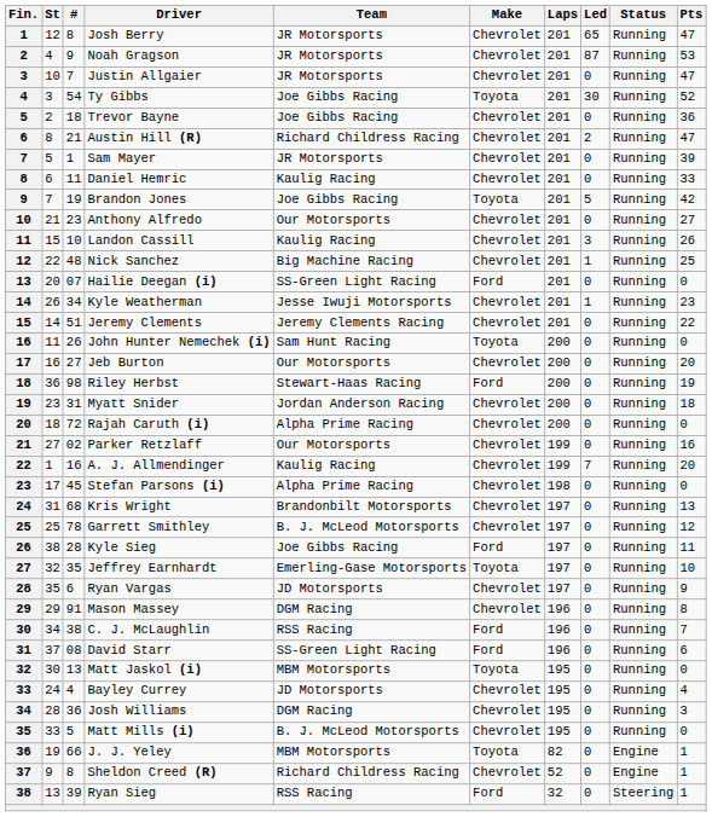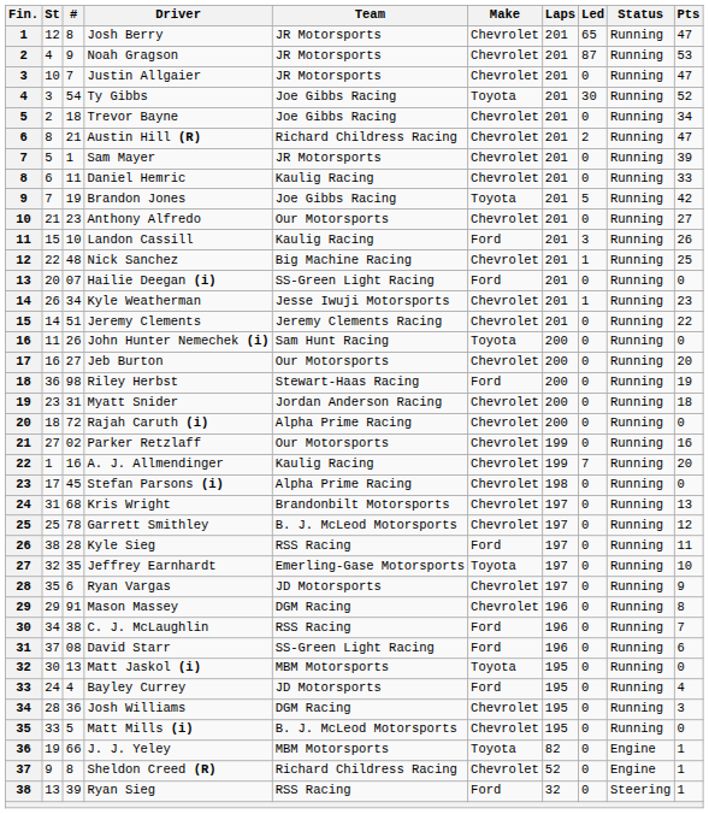 <table class="wikitable" style="font-size:95%">
 <tr>
 <th>Fin.</th>
 <th>St</th>
 <th>#</th>
 <th>Driver</th>
 <th>Team</th>
 <th>Make</th>
 <th>Laps</th>
 <th>Led</th>
 <th>Status</th>
 <th>Pts</th>
 </tr>
 <tr>
 <th>1</th>
 <td>12</td>
 <td>8</td>
 <td>Josh Berry</td>
 <td>JR Motorsports</td>
 <td>Chevrolet</td>
 <td>201</td>
 <td>65</td>
 <td>Running</td>
 <td>47</td>
 </tr>
 <tr>
 <th>2</th>
 <td>4</td>
 <td>9</td>
 <td>Noah Gragson</td>
 <td>JR Motorsports</td>
 <td>Chevrolet</td>
 <td>201</td>
 <td>87</td>
 <td>Running</td>
 <td>53</td>
 </tr>
 <tr>
 <th>3</th>
 <td>10</td>
 <td>7</td>
 <td>Justin Allgaier</td>
 <td>JR Motorsports</td>
 <td>Chevrolet</td>
 <td>201</td>
 <td>0</td>
 <td>Running</td>
 <td>47</td>
 </tr>
 <tr>
 <th>4</th>
 <td>3</td>
 <td>54</td>
 <td>Ty Gibbs</td>
 <td>Joe Gibbs Racing</td>
 <td>Toyota</td>
 <td>201</td>
 <td>30</td>
 <td>Running</td>
 <td>52</td>
 </tr>
 <tr>
 <th>5</th>
 <td>2</td>
 <td>18</td>
 <td>Trevor Bayne</td>
 <td>Joe Gibbs Racing</td>
 <td>Chevrolet</td>
 <td>201</td>
 <td>0</td>
 <td>Running</td>
-<td>36</td>
+<td>34</td>
 </tr>
 <tr>
 <th>6</th>
 <td>8</td>
 <td>21</td>
 <td>Austin Hill <strong>(R)</strong></td>
 <td>Richard Childress Racing</td>
 <td>Chevrolet</td>
 <td>201</td>
 <td>2</td>
 <td>Running</td>
 <td>47</td>
 </tr>
 <tr>
 <th>7</th>
 <td>5</td>
 <td>1</td>
 <td>Sam Mayer</td>
 <td>JR Motorsports</td>
 <td>Chevrolet</td>
 <td>201</td>
 <td>0</td>
 <td>Running</td>
 <td>39</td>
 </tr>
 <tr>
 <th>8</th>
 <td>6</td>
 <td>11</td>
 <td>Daniel Hemric</td>
 <td>Kaulig Racing</td>
 <td>Chevrolet</td>
 <td>201</td>
 <td>0</td>
 <td>Running</td>
 <td>33</td>
 </tr>
 <tr>
 <th>9</th>
 <td>7</td>
 <td>19</td>
 <td>Brandon Jones</td>
 <td>Joe Gibbs Racing</td>
 <td>Toyota</td>
 <td>201</td>
 <td>5</td>
 <td>Running</td>
 <td>42</td>
 </tr>
 <tr>
 <th>10</th>
 <td>21</td>
 <td>23</td>
 <td>Anthony Alfredo</td>
 <td>Our Motorsports</td>
 <td>Chevrolet</td>
 <td>201</td>
 <td>0</td>
 <td>Running</td>
 <td>27</td>
 </tr>
 <tr>
 <th>11</th>
 <td>15</td>
 <td>10</td>
 <td>Landon Cassill</td>
 <td>Kaulig Racing</td>
-<td>Chevrolet</td>
+<td>Ford</td>
 <td>201</td>
 <td>3</td>
 <td>Running</td>
 <td>26</td>
 </tr>
 <tr>
 <th>12</th>
 <td>22</td>
 <td>48</td>
 <td>Nick Sanchez</td>
 <td>Big Machine Racing</td>
 <td>Chevrolet</td>
 <td>201</td>
 <td>1</td>
 <td>Running</td>
 <td>25</td>
 </tr>
 <tr>
 <th>13</th>
 <td>20</td>
 <td>07</td>
 <td>Hailie Deegan <strong>(i)</strong></td>
 <td>SS-Green Light Racing</td>
 <td>Ford</td>
 <td>201</td>
 <td>0</td>
 <td>Running</td>
 <td>0</td>
 </tr>
 <tr>
 <th>14</th>
 <td>26</td>
 <td>34</td>
 <td>Kyle Weatherman</td>
 <td>Jesse Iwuji Motorsports</td>
 <td>Chevrolet</td>
 <td>201</td>
 <td>1</td>
 <td>Running</td>
 <td>23</td>
 </tr>
 <tr>
 <th>15</th>
 <td>14</td>
 <td>51</td>
 <td>Jeremy Clements</td>
 <td>Jeremy Clements Racing</td>
 <td>Chevrolet</td>
 <td>201</td>
 <td>0</td>
 <td>Running</td>
 <td>22</td>
 </tr>
 <tr>
 <th>16</th>
 <td>11</td>
 <td>26</td>
 <td>John Hunter Nemechek <strong>(i)</strong></td>
 <td>Sam Hunt Racing</td>
 <td>Toyota</td>
 <td>200</td>
 <td>0</td>
 <td>Running</td>
 <td>0</td>
 </tr>
 <tr>
 <th>17</th>
 <td>16</td>
 <td>27</td>
 <td>Jeb Burton</td>
 <td>Our Motorsports</td>
 <td>Chevrolet</td>
 <td>200</td>
 <td>0</td>
 <td>Running</td>
 <td>20</td>
 </tr>
 <tr>
 <th>18</th>
 <td>36</td>
 <td>98</td>
 <td>Riley Herbst</td>
 <td>Stewart-Haas Racing</td>
 <td>Ford</td>
 <td>200</td>
 <td>0</td>
 <td>Running</td>
 <td>19</td>
 </tr>
 <tr>
 <th>19</th>
 <td>23</td>
 <td>31</td>
 <td>Myatt Snider</td>
 <td>Jordan Anderson Racing</td>
 <td>Chevrolet</td>
 <td>200</td>
 <td>0</td>
 <td>Running</td>
 <td>18</td>
 </tr>
 <tr>
 <th>20</th>
 <td>18</td>
 <td>72</td>
 <td>Rajah Caruth <strong>(i)</strong></td>
 <td>Alpha Prime Racing</td>
 <td>Chevrolet</td>
 <td>200</td>
 <td>0</td>
 <td>Running</td>
 <td>0</td>
 </tr>
 <tr>
 <th>21</th>
 <td>27</td>
 <td>02</td>
 <td>Parker Retzlaff</td>
 <td>Our Motorsports</td>
 <td>Chevrolet</td>
 <td>199</td>
 <td>0</td>
 <td>Running</td>
 <td>16</td>
 </tr>
 <tr>
 <th>22</th>
 <td>1</td>
 <td>16</td>
 <td>A. J. Allmendinger</td>
 <td>Kaulig Racing</td>
 <td>Chevrolet</td>
 <td>199</td>
 <td>7</td>
 <td>Running</td>
 <td>20</td>
 </tr>
 <tr>
 <th>23</th>
 <td>17</td>
 <td>45</td>
 <td>Stefan Parsons <strong>(i)</strong></td>
 <td>Alpha Prime Racing</td>
 <td>Chevrolet</td>
 <td>198</td>
 <td>0</td>
 <td>Running</td>
 <td>0</td>
 </tr>
 <tr>
 <th>24</th>
 <td>31</td>
 <td>68</td>
 <td>Kris Wright</td>
 <td>Brandonbilt Motorsports</td>
 <td>Chevrolet</td>
 <td>197</td>
 <td>0</td>
 <td>Running</td>
 <td>13</td>
 </tr>
 <tr>
 <th>25</th>
 <td>25</td>
 <td>78</td>
 <td>Garrett Smithley</td>
 <td>B. J. McLeod Motorsports</td>
 <td>Chevrolet</td>
 <td>197</td>
 <td>0</td>
 <td>Running</td>
 <td>12</td>
 </tr>
 <tr>
 <th>26</th>
 <td>38</td>
 <td>28</td>
 <td>Kyle Sieg</td>
-<td>Joe Gibbs Racing</td>
+<td>RSS Racing</td>
 <td>Ford</td>
 <td>197</td>
 <td>0</td>
 <td>Running</td>
 <td>11</td>
 </tr>
 <tr>
 <th>27</th>
 <td>32</td>
 <td>35</td>
 <td>Jeffrey Earnhardt</td>
 <td>Emerling-Gase Motorsports</td>
 <td>Toyota</td>
 <td>197</td>
 <td>0</td>
 <td>Running</td>
 <td>10</td>
 </tr>
 <tr>
 <th>28</th>
 <td>35</td>
 <td>6</td>
 <td>Ryan Vargas</td>
 <td>JD Motorsports</td>
 <td>Chevrolet</td>
 <td>197</td>
 <td>0</td>
 <td>Running</td>
 <td>9</td>
 </tr>
 <tr>
 <th>29</th>
 <td>29</td>
 <td>91</td>
 <td>Mason Massey</td>
 <td>DGM Racing</td>
 <td>Chevrolet</td>
 <td>196</td>
 <td>0</td>
 <td>Running</td>
 <td>8</td>
 </tr>
 <tr>
 <th>30</th>
 <td>34</td>
 <td>38</td>
 <td>C. J. McLaughlin</td>
 <td>RSS Racing</td>
 <td>Ford</td>
 <td>196</td>
 <td>0</td>
 <td>Running</td>
 <td>7</td>
 </tr>
 <tr>
 <th>31</th>
 <td>37</td>
 <td>08</td>
 <td>David Starr</td>
 <td>SS-Green Light Racing</td>
 <td>Ford</td>
 <td>196</td>
 <td>0</td>
 <td>Running</td>
 <td>6</td>
 </tr>
 <tr>
 <th>32</th>
 <td>30</td>
 <td>13</td>
 <td>Matt Jaskol <strong>(i)</strong></td>
 <td>MBM Motorsports</td>
 <td>Toyota</td>
 <td>195</td>
 <td>0</td>
 <td>Running</td>
 <td>0</td>
 </tr>
 <tr>
 <th>33</th>
 <td>24</td>
 <td>4</td>
 <td>Bayley Currey</td>
 <td>JD Motorsports</td>
-<td>Chevrolet</td>
+<td>Ford</td>
 <td>195</td>
 <td>0</td>
 <td>Running</td>
 <td>4</td>
 </tr>
 <tr>
 <th>34</th>
 <td>28</td>
 <td>36</td>
 <td>Josh Williams</td>
 <td>DGM Racing</td>
 <td>Chevrolet</td>
 <td>195</td>
 <td>0</td>
 <td>Running</td>
 <td>3</td>
 </tr>
 <tr>
 <th>35</th>
 <td>33</td>
 <td>5</td>
 <td>Matt Mills <strong>(i)</strong></td>
 <td>B. J. McLeod Motorsports</td>
 <td>Chevrolet</td>
 <td>195</td>
 <td>0</td>
 <td>Running</td>
 <td>0</td>
 </tr>
 <tr>
 <th>36</th>
 <td>19</td>
 <td>66</td>
 <td>J. J. Yeley</td>
 <td>MBM Motorsports</td>
 <td>Toyota</td>
 <td>82</td>
 <td>0</td>
 <td>Engine</td>
 <td>1</td>
 </tr>
 <tr>
 <th>37</th>
 <td>9</td>
 <td>8</td>
 <td>Sheldon Creed <strong>(R)</strong></td>
 <td>Richard Childress Racing</td>
 <td>Chevrolet</td>
 <td>52</td>
 <td>0</td>
 <td>Engine</td>
 <td>1</td>
 </tr>
 <tr>
 <th>38</th>
 <td>13</td>
 <td>39</td>
 <td>Ryan Sieg</td>
 <td>RSS Racing</td>
 <td>Ford</td>
 <td>32</td>
 <td>0</td>
 <td>Steering</td>
 <td>1</td>
 </tr>
 <tr>
 <th colspan="10"></th>
 </tr>
 </table>
